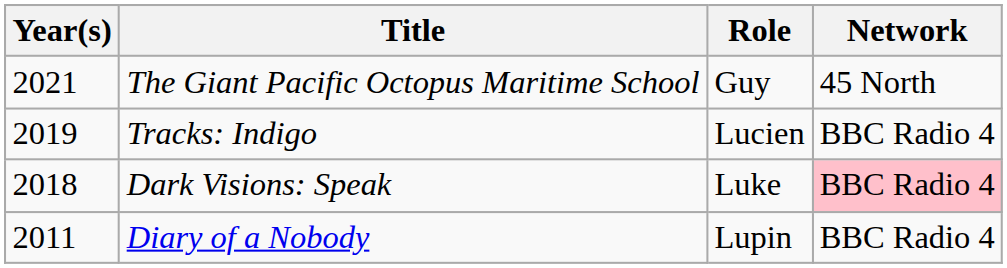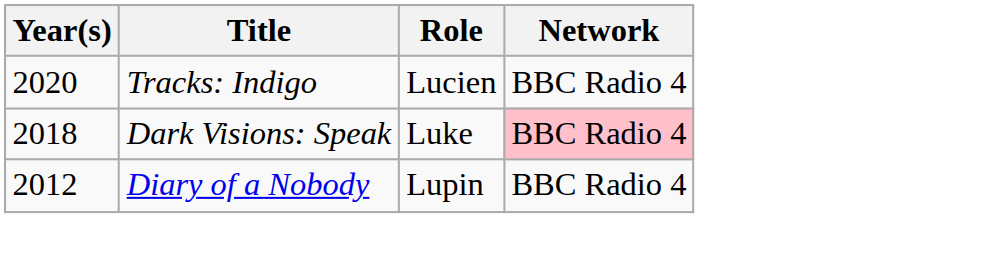 <table class="wikitable sortable">
 <tr>
 <th>Year(s)</th>
 <th>Title</th>
 <th>Role</th>
 <th class="unsortable">Network</th>
 </tr>
 <tr>
-<td>2021</td>
-<td><em>The Giant Pacific Octopus Maritime School</em></td>
-<td>Guy</td>
-<td>45 North</td>
-</tr>
-<tr>
-<td>2019</td>
+<td>2020</td>
 <td><em>Tracks: Indigo</em></td>
 <td rowspan="1">Lucien</td>
 <td>BBC Radio 4</td>
 </tr>
 <tr>
 <td>2018</td>
 <td><em>Dark Visions: Speak</em></td>
 <td>Luke</td>
 <td rowspan="1" style="background: pink;">BBC Radio 4</td>
 </tr>
 <tr>
-<td>2011</td>
+<td>2012</td>
 <td><em><a href='#'>Diary of a Nobody</a></em></td>
 <td rowspan="1">Lupin</td>
 <td rowspan="1">BBC Radio 4</td>
 </tr>
 </table>
